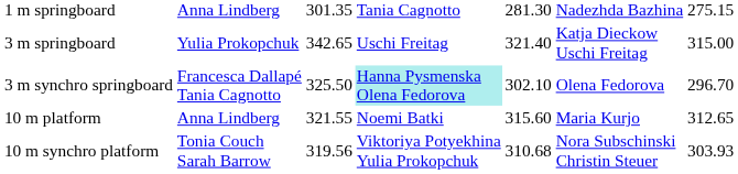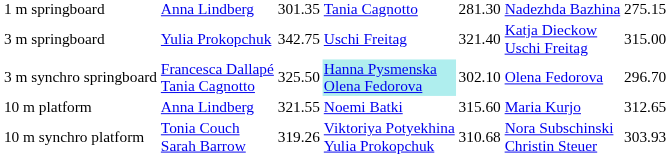 <table>
 <tr>
 <td>1 m springboard<br></td>
 <td><a href='#'>Anna Lindberg</a><br></td>
 <td>301.35</td>
 <td><a href='#'>Tania Cagnotto</a><br></td>
 <td>281.30</td>
 <td><a href='#'>Nadezhda Bazhina</a><br></td>
 <td>275.15</td>
 </tr>
 <tr>
 <td>3 m springboard<br></td>
 <td><a href='#'>Yulia Prokopchuk</a><br></td>
-<td>342.65</td>
+<td>342.75</td>
 <td><a href='#'>Uschi Freitag</a><br></td>
 <td>321.40</td>
 <td><a href='#'>Katja Dieckow</a><br><a href='#'>Uschi Freitag</a><br></td>
 <td>315.00</td>
 </tr>
 <tr>
 <td>3 m synchro springboard<br></td>
 <td><a href='#'>Francesca Dallapé</a><br><a href='#'>Tania Cagnotto</a><br></td>
 <td>325.50</td>
 <td style="background: paleturquoise;"><a href='#'>Hanna Pysmenska</a><br><a href='#'>Olena Fedorova</a><br></td>
 <td>302.10</td>
 <td><a href='#'>Olena Fedorova</a><br></td>
 <td>296.70</td>
 </tr>
 <tr>
 <td>10 m platform<br></td>
 <td><a href='#'>Anna Lindberg</a><br></td>
 <td>321.55</td>
 <td><a href='#'>Noemi Batki</a><br></td>
 <td>315.60</td>
 <td><a href='#'>Maria Kurjo</a><br></td>
 <td>312.65</td>
 </tr>
 <tr>
 <td>10 m synchro platform<br></td>
 <td><a href='#'>Tonia Couch</a><br><a href='#'>Sarah Barrow</a><br></td>
-<td>319.56</td>
+<td>319.26</td>
 <td><a href='#'>Viktoriya Potyekhina</a><br><a href='#'>Yulia Prokopchuk</a><br></td>
 <td>310.68</td>
 <td><a href='#'>Nora Subschinski</a><br><a href='#'>Christin Steuer</a><br></td>
 <td>303.93</td>
 </tr>
 </table>
